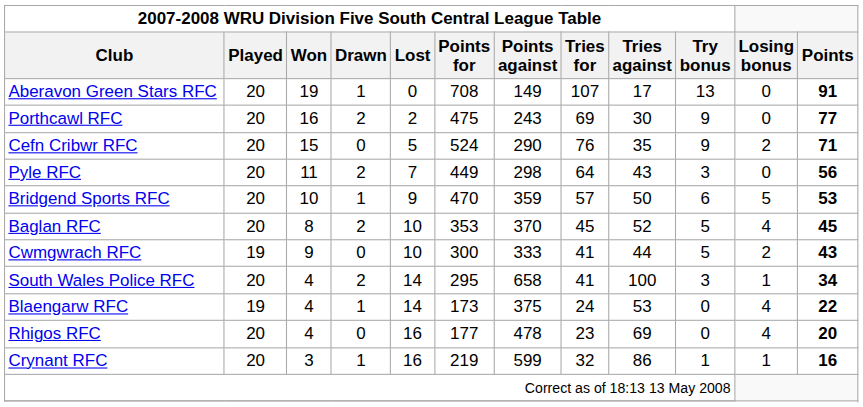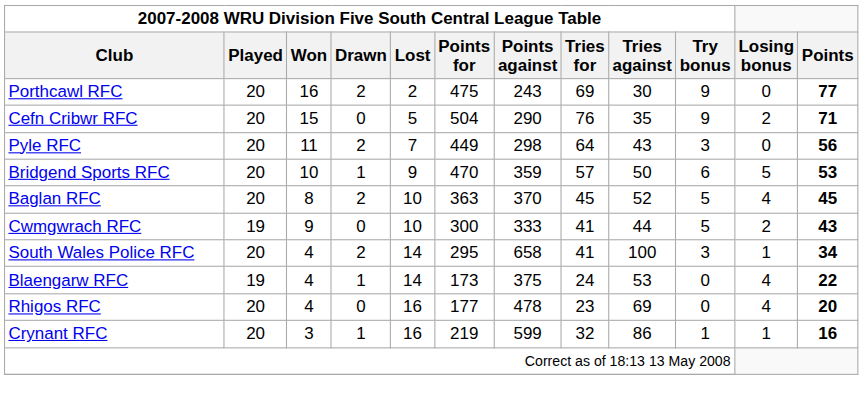 <table class="wikitable" style="float:left; margin-right:15px; text-align: center;">
 <tr>
 <td colspan="10" bgcolor="#FFFFFF" cellpadding="0" cellspacing="0"><strong>2007-2008 WRU Division Five South Central League Table</strong></td>
 </tr>
 <tr>
 <th bgcolor="#efefef" width="200">Club</th>
 <th bgcolor="#efefef" width="20">Played</th>
 <th bgcolor="#efefef" width="20">Won</th>
 <th bgcolor="#efefef" width="20">Drawn</th>
 <th bgcolor="#efefef" width="20">Lost</th>
 <th bgcolor="#efefef" width="20">Points for</th>
 <th bgcolor="#efefef" width="20">Points against</th>
 <th bgcolor="#efefef" width="20">Tries for</th>
 <th bgcolor="#efefef" width="20">Tries against</th>
 <th bgcolor="#efefef" width="20">Try bonus</th>
 <th bgcolor="#efefef" width="20">Losing bonus</th>
 <th bgcolor="#efefef" width="20">Points</th>
-</tr>
-<tr bgcolor=#ffffff align=center>
-<td align=left><a href='#'>Aberavon Green Stars RFC</a></td>
-<td>20</td>
-<td>19</td>
-<td>1</td>
-<td>0</td>
-<td>708</td>
-<td>149</td>
-<td>107</td>
-<td>17</td>
-<td>13</td>
-<td>0</td>
-<td><strong>91</strong></td>
 </tr>
 <tr bgcolor=#ffffff align=center>
 <td align=left><a href='#'>Porthcawl RFC</a></td>
 <td>20</td>
 <td>16</td>
 <td>2</td>
 <td>2</td>
 <td>475</td>
 <td>243</td>
 <td>69</td>
 <td>30</td>
 <td>9</td>
 <td>0</td>
 <td><strong>77</strong></td>
 </tr>
 <tr bgcolor=#ffffff align=center>
 <td align=left><a href='#'>Cefn Cribwr RFC</a></td>
 <td>20</td>
 <td>15</td>
 <td>0</td>
 <td>5</td>
-<td>524</td>
+<td>504</td>
 <td>290</td>
 <td>76</td>
 <td>35</td>
 <td>9</td>
 <td>2</td>
 <td><strong>71</strong></td>
 </tr>
 <tr bgcolor=#ffffff align=center>
 <td align=left><a href='#'>Pyle RFC</a></td>
 <td>20</td>
 <td>11</td>
 <td>2</td>
 <td>7</td>
 <td>449</td>
 <td>298</td>
 <td>64</td>
 <td>43</td>
 <td>3</td>
 <td>0</td>
 <td><strong>56</strong></td>
 </tr>
 <tr bgcolor=#ffffff align=center>
 <td align=left><a href='#'>Bridgend Sports RFC</a></td>
 <td>20</td>
 <td>10</td>
 <td>1</td>
 <td>9</td>
 <td>470</td>
 <td>359</td>
 <td>57</td>
 <td>50</td>
 <td>6</td>
 <td>5</td>
 <td><strong>53</strong></td>
 </tr>
 <tr bgcolor=#ffffff align=center>
 <td align=left><a href='#'>Baglan RFC</a></td>
 <td>20</td>
 <td>8</td>
 <td>2</td>
 <td>10</td>
-<td>353</td>
+<td>363</td>
 <td>370</td>
 <td>45</td>
 <td>52</td>
 <td>5</td>
 <td>4</td>
 <td><strong>45</strong></td>
 </tr>
 <tr bgcolor=#ffffff align=center>
 <td align=left><a href='#'>Cwmgwrach RFC</a></td>
 <td>19</td>
 <td>9</td>
 <td>0</td>
 <td>10</td>
 <td>300</td>
 <td>333</td>
 <td>41</td>
 <td>44</td>
 <td>5</td>
 <td>2</td>
 <td><strong>43</strong></td>
 </tr>
 <tr bgcolor=#ffffff align=center>
 <td align=left><a href='#'>South Wales Police RFC</a></td>
 <td>20</td>
 <td>4</td>
 <td>2</td>
 <td>14</td>
 <td>295</td>
 <td>658</td>
 <td>41</td>
 <td>100</td>
 <td>3</td>
 <td>1</td>
 <td><strong>34</strong></td>
 </tr>
 <tr bgcolor=#ffffff align=center>
 <td align=left><a href='#'>Blaengarw RFC</a></td>
 <td>19</td>
 <td>4</td>
 <td>1</td>
 <td>14</td>
 <td>173</td>
 <td>375</td>
 <td>24</td>
 <td>53</td>
 <td>0</td>
 <td>4</td>
 <td><strong>22</strong></td>
 </tr>
 <tr bgcolor=#ffffff align=center>
 <td align=left><a href='#'>Rhigos RFC</a></td>
 <td>20</td>
 <td>4</td>
 <td>0</td>
 <td>16</td>
 <td>177</td>
 <td>478</td>
 <td>23</td>
 <td>69</td>
 <td>0</td>
 <td>4</td>
 <td><strong>20</strong></td>
 </tr>
 <tr bgcolor=#ffffff align=center>
 <td align=left><a href='#'>Crynant RFC</a></td>
 <td>20</td>
 <td>3</td>
 <td>1</td>
 <td>16</td>
 <td>219</td>
 <td>599</td>
 <td>32</td>
 <td>86</td>
 <td>1</td>
 <td>1</td>
 <td><strong>16</strong></td>
 </tr>
 <tr>
 <td colspan="10" align="right" bgcolor="#FFFFFF" cellpadding="0" cellspacing="0"><small>Correct as of 18:13 13 May 2008</small></td>
 </tr>
 <tr>
 </tr>
 </table>
